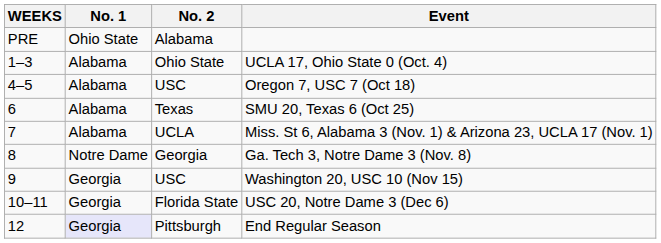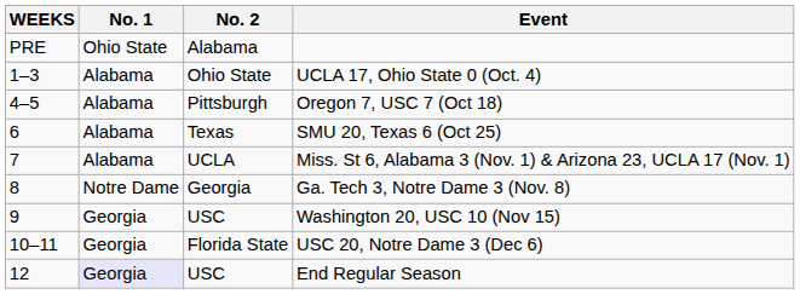 <table class="wikitable">
 <tr>
 <th>WEEKS</th>
 <th>No. 1</th>
 <th>No. 2</th>
 <th>Event</th>
 </tr>
 <tr>
 <td>PRE</td>
 <td>Ohio State</td>
 <td>Alabama</td>
 <td></td>
 </tr>
 <tr>
 <td>1–3</td>
 <td>Alabama</td>
 <td>Ohio State</td>
 <td>UCLA 17, Ohio State 0 (Oct. 4)</td>
 </tr>
 <tr>
 <td>4–5</td>
 <td>Alabama</td>
-<td>USC</td>
+<td>Pittsburgh</td>
 <td>Oregon 7, USC 7 (Oct 18)</td>
 </tr>
 <tr>
 <td>6</td>
 <td>Alabama</td>
 <td>Texas</td>
 <td>SMU 20, Texas 6 (Oct 25)</td>
 </tr>
 <tr>
 <td>7</td>
 <td>Alabama</td>
 <td>UCLA</td>
 <td>Miss. St 6, Alabama 3 (Nov. 1) & Arizona 23, UCLA 17 (Nov. 1)</td>
 </tr>
 <tr>
 <td>8</td>
 <td>Notre Dame</td>
 <td>Georgia</td>
 <td>Ga. Tech 3, Notre Dame 3 (Nov. 8)</td>
 </tr>
 <tr>
 <td>9</td>
 <td>Georgia</td>
 <td>USC</td>
 <td>Washington 20, USC 10 (Nov 15)</td>
 </tr>
 <tr>
 <td>10–11</td>
 <td>Georgia</td>
 <td>Florida State</td>
 <td>USC 20, Notre Dame 3 (Dec 6)</td>
 </tr>
 <tr>
 <td>12</td>
 <td style="background: lavender;">Georgia</td>
-<td>Pittsburgh</td>
+<td>USC</td>
 <td>End Regular Season</td>
 </tr>
 </table>
